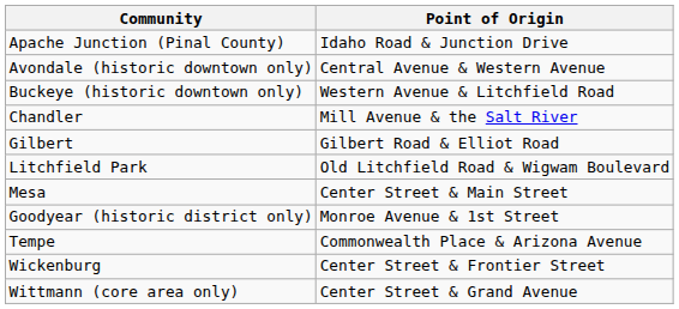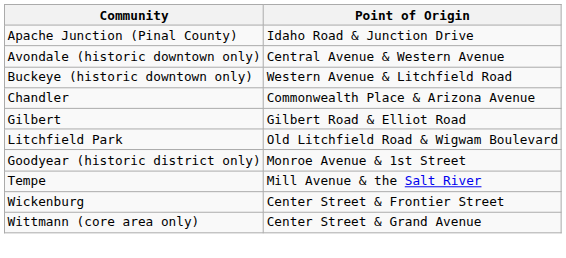 <table class="wikitable">
 <tr>
 <th>Community</th>
 <th>Point of Origin</th>
 </tr>
 <tr>
 <td>Apache Junction (Pinal County)</td>
 <td>Idaho Road & Junction Drive</td>
 </tr>
 <tr>
 <td>Avondale (historic downtown only)</td>
 <td>Central Avenue & Western Avenue</td>
 </tr>
 <tr>
 <td>Buckeye (historic downtown only)</td>
 <td>Western Avenue & Litchfield Road</td>
 </tr>
 <tr>
 <td>Chandler</td>
-<td>Mill Avenue & the <a href='#'>Salt River</a></td>
+<td>Commonwealth Place & Arizona Avenue</td>
 </tr>
 <tr>
 <td>Gilbert</td>
 <td>Gilbert Road & Elliot Road</td>
 </tr>
 <tr>
 <td>Litchfield Park</td>
 <td>Old Litchfield Road & Wigwam Boulevard</td>
 </tr>
 <tr>
-<td>Mesa</td>
-<td>Center Street & Main Street</td>
-</tr>
-<tr>
 <td>Goodyear (historic district only)</td>
 <td>Monroe Avenue & 1st Street</td>
 </tr>
 <tr>
 <td>Tempe</td>
-<td>Commonwealth Place & Arizona Avenue</td>
+<td>Mill Avenue & the <a href='#'>Salt River</a></td>
 </tr>
 <tr>
 <td>Wickenburg</td>
 <td>Center Street & Frontier Street</td>
 </tr>
 <tr>
 <td>Wittmann (core area only)</td>
 <td>Center Street & Grand Avenue</td>
 </tr>
 </table>
